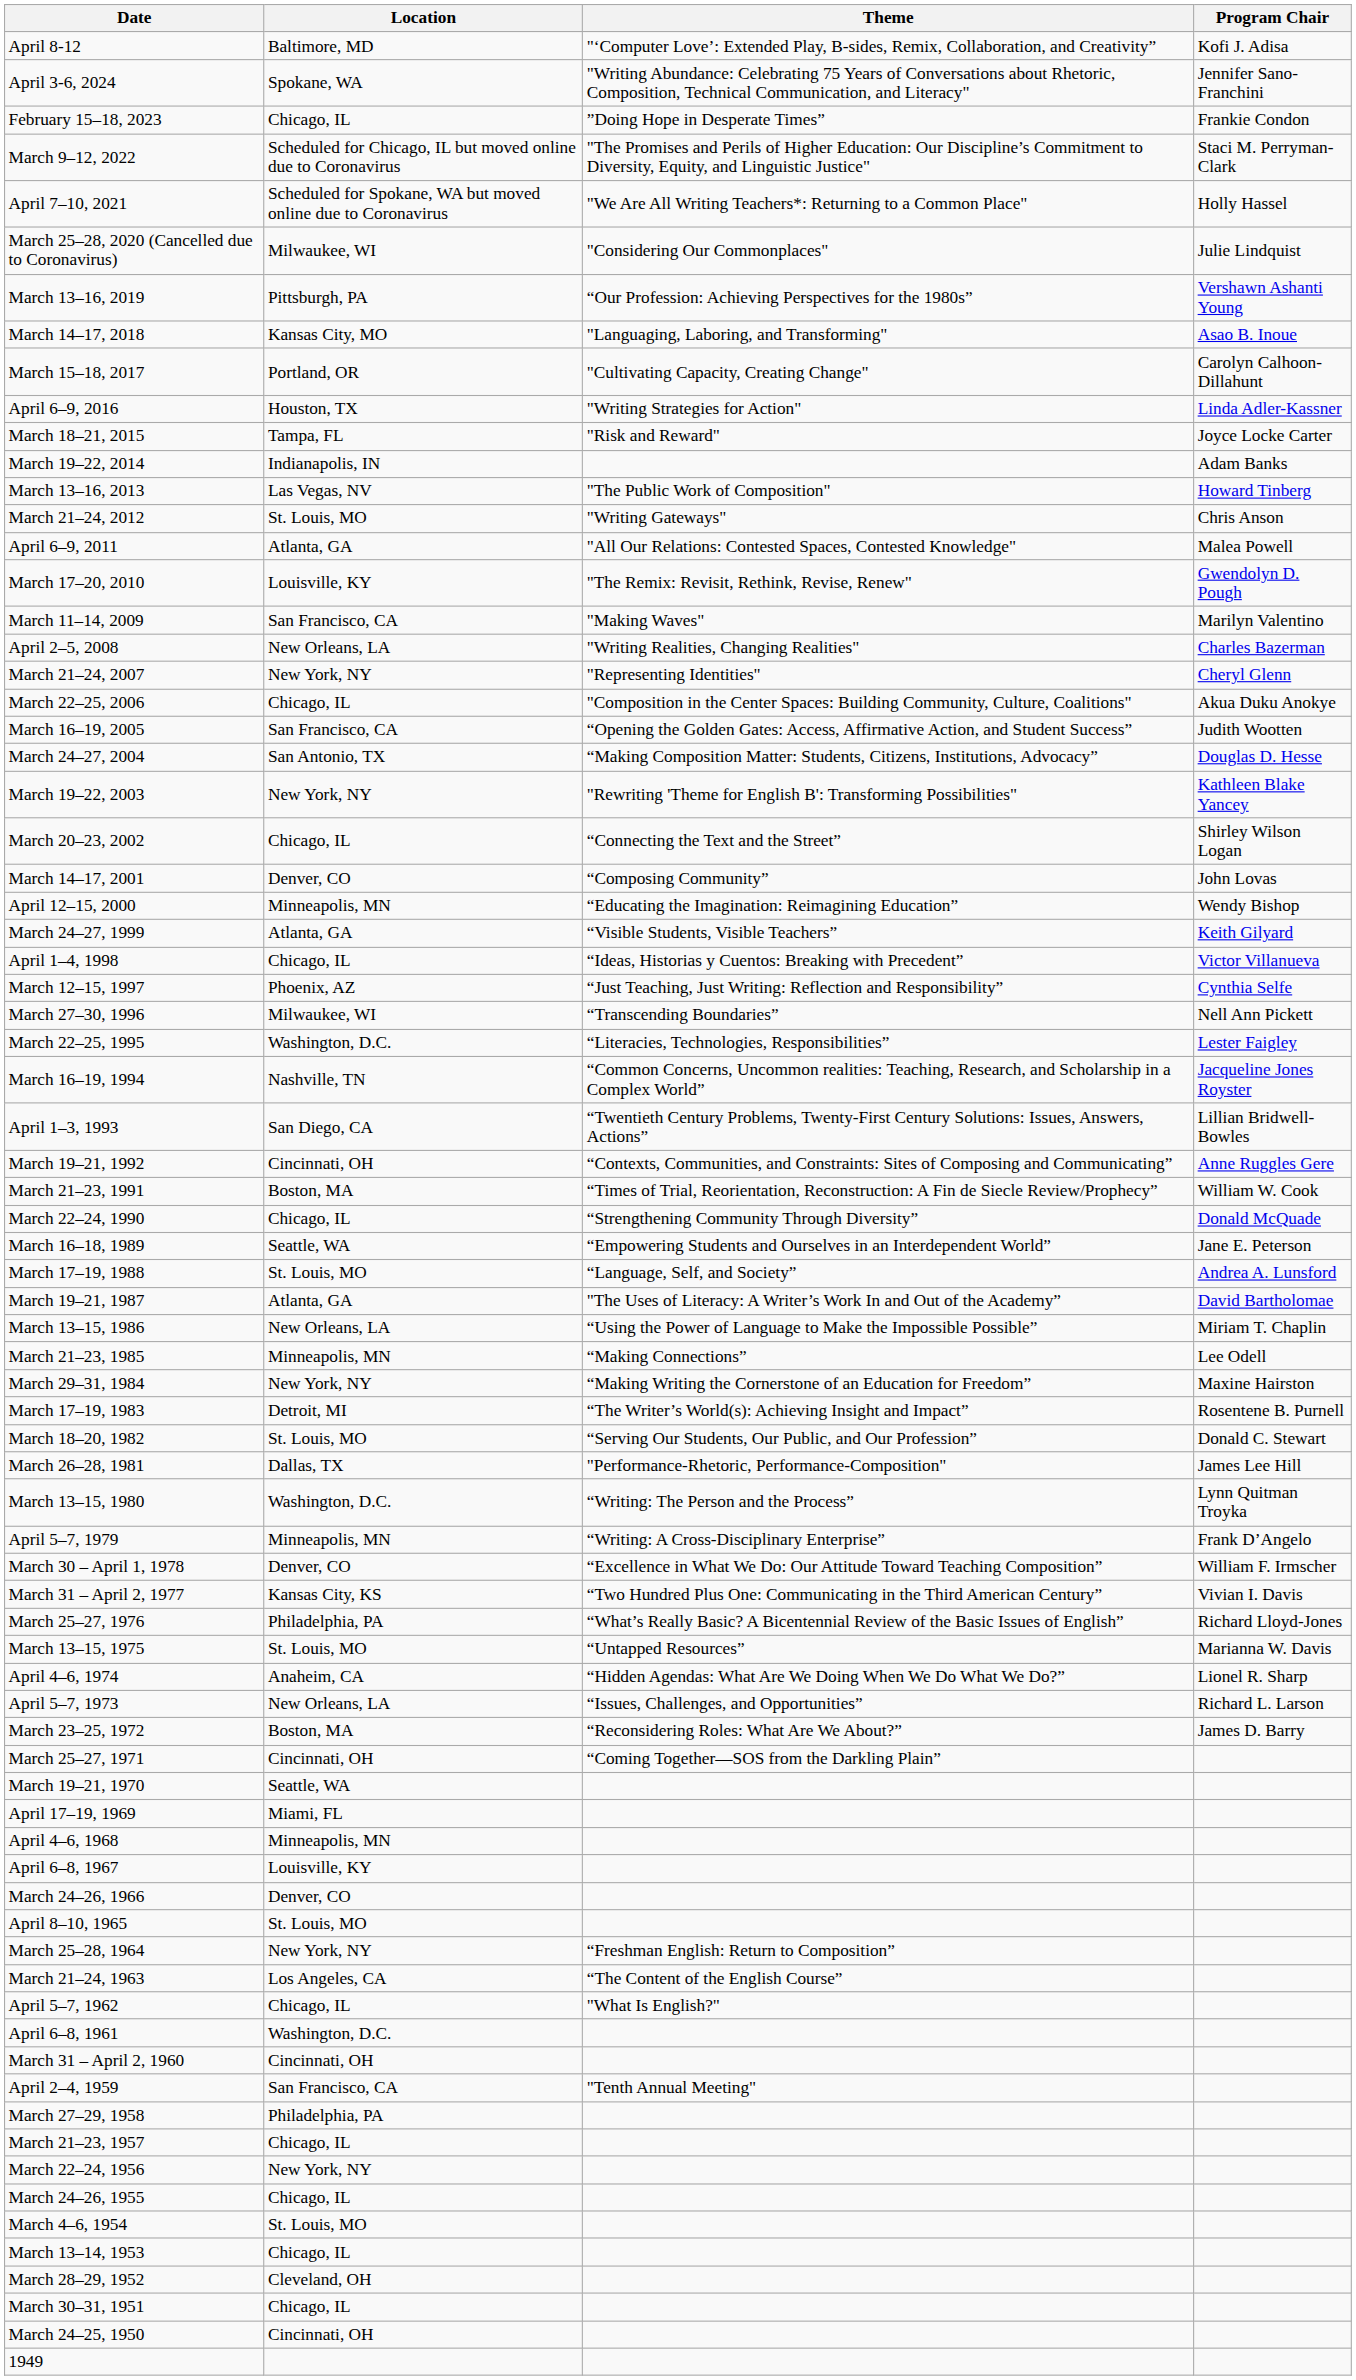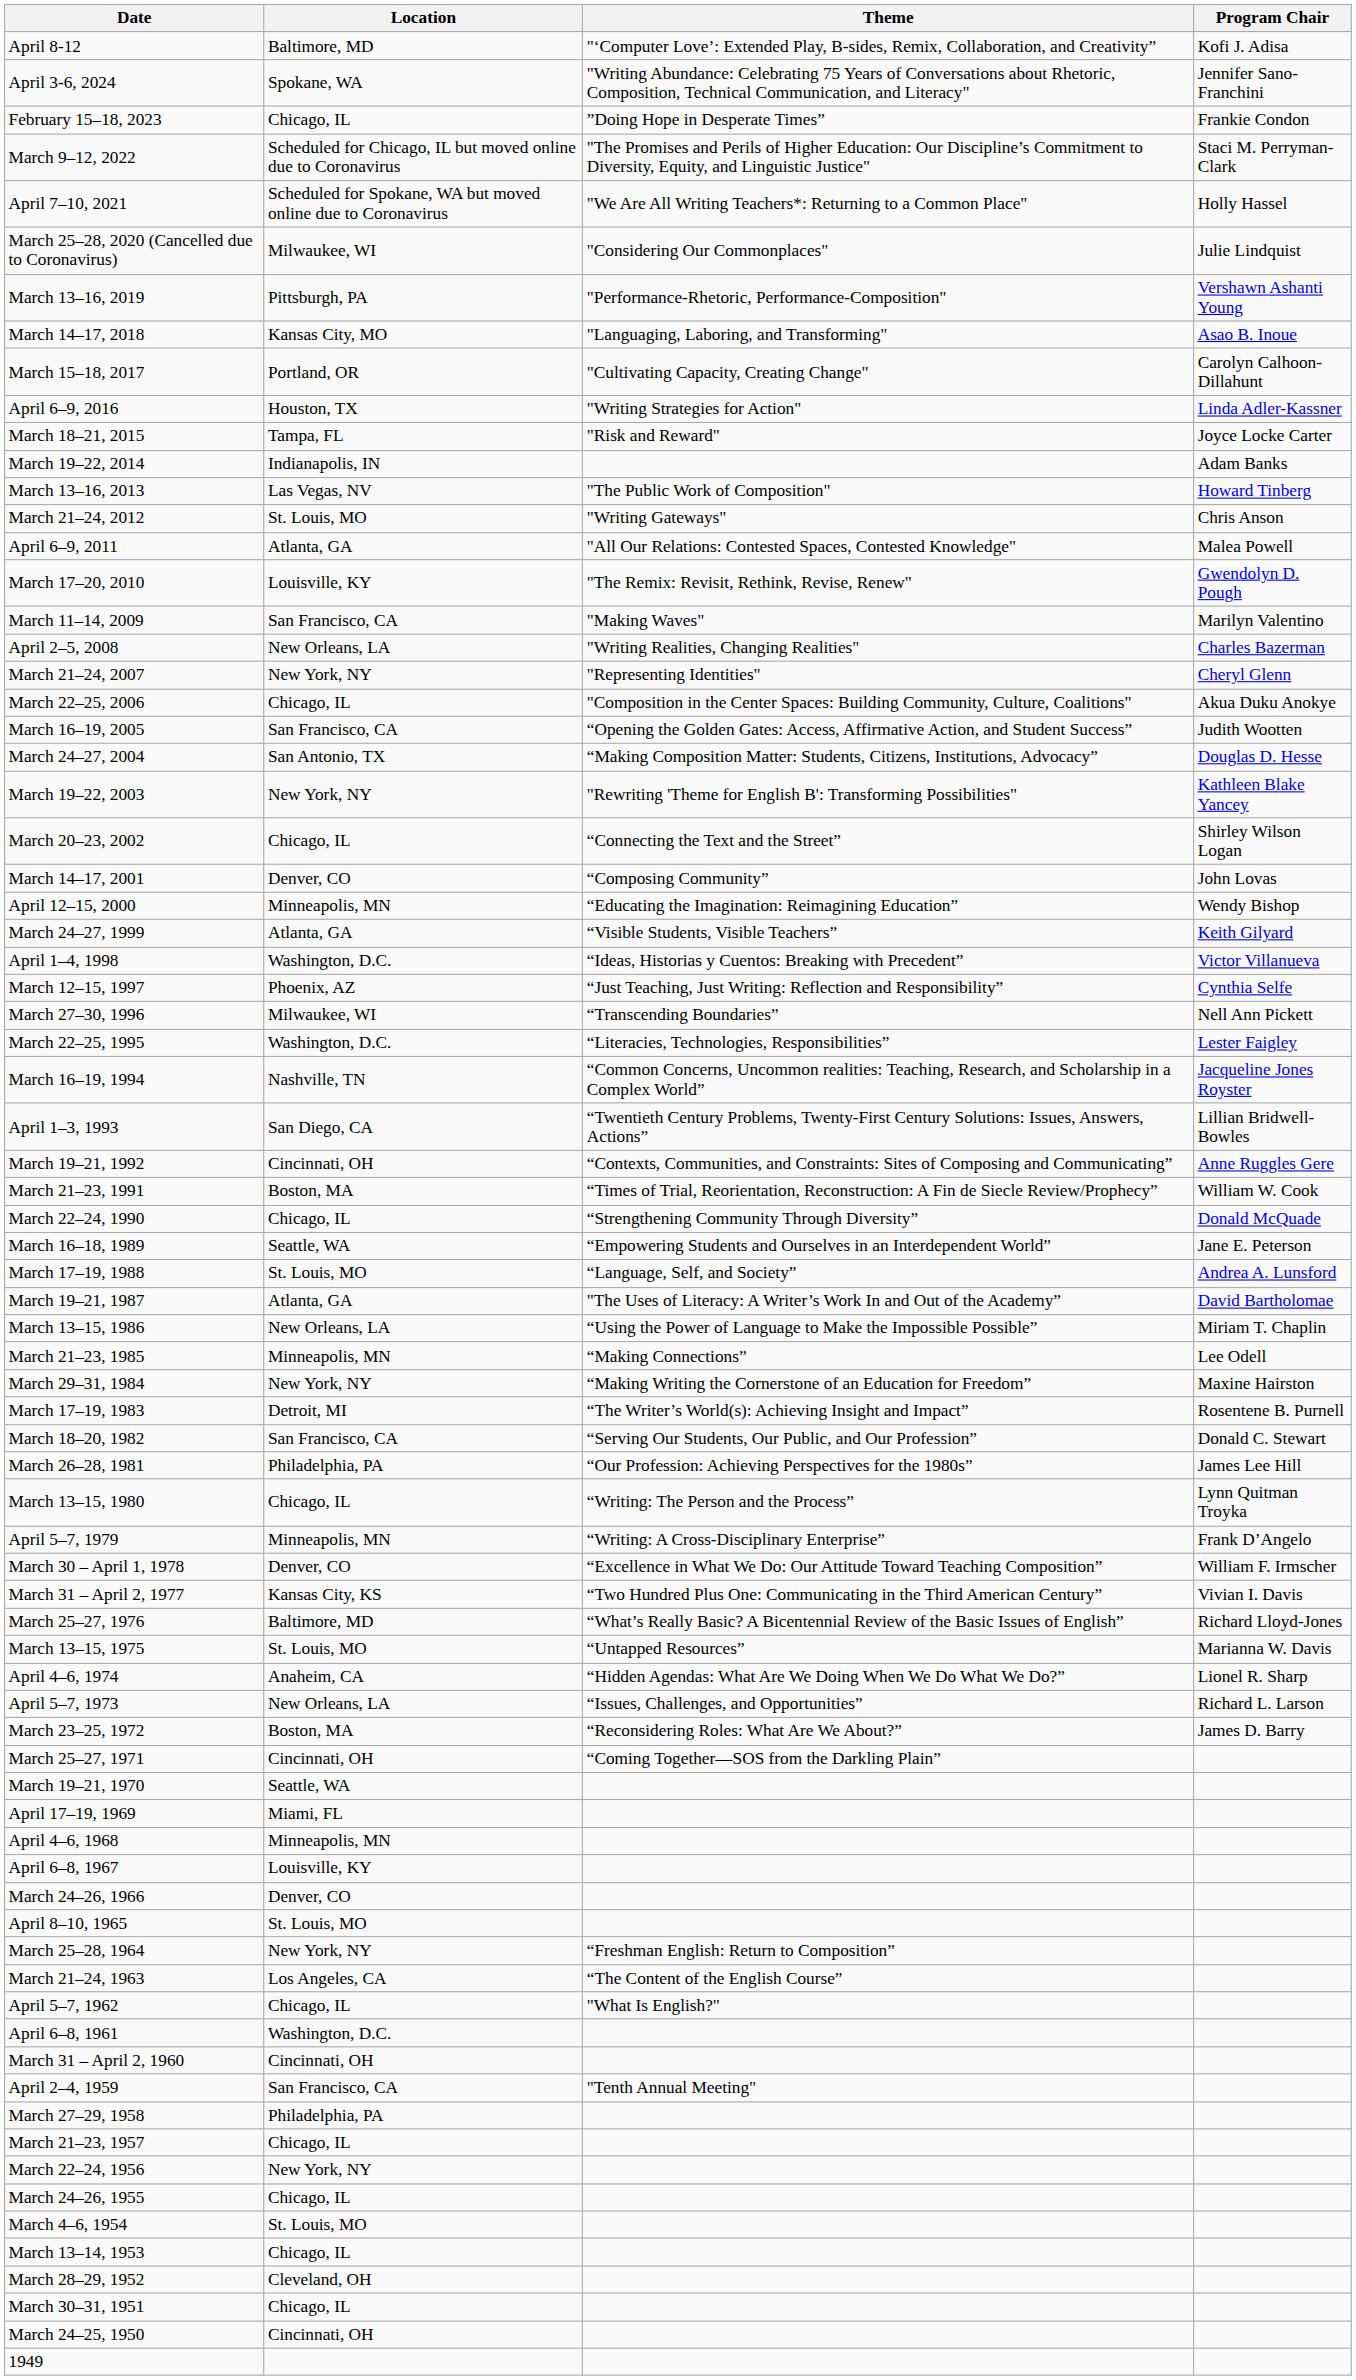 <table class="wikitable mw-collapsible sortable">
 <tr>
 <th>Date</th>
 <th>Location</th>
 <th>Theme</th>
 <th>Program Chair</th>
 </tr>
 <tr>
 <td>April 8-12</td>
 <td>Baltimore, MD</td>
 <td>"‘Computer Love’: Extended Play, B-sides, Remix, Collaboration, and Creativity”</td>
 <td>Kofi J. Adisa</td>
 </tr>
 <tr>
 <td>April 3-6, 2024</td>
 <td>Spokane, WA</td>
 <td>"Writing Abundance: Celebrating 75 Years of Conversations about Rhetoric, Composition, Technical Communication, and Literacy"</td>
 <td>Jennifer Sano-Franchini</td>
 </tr>
 <tr>
 <td>February 15–18, 2023</td>
 <td>Chicago, IL</td>
 <td>”Doing Hope in Desperate Times”</td>
 <td>Frankie Condon</td>
 </tr>
 <tr>
 <td>March 9–12, 2022</td>
 <td>Scheduled for Chicago, IL but moved online due to Coronavirus</td>
 <td>"The Promises and Perils of Higher Education: Our Discipline’s Commitment to Diversity, Equity, and Linguistic Justice"</td>
 <td>Staci M. Perryman-Clark</td>
 </tr>
 <tr>
 <td>April 7–10, 2021</td>
 <td>Scheduled for Spokane, WA but moved online due to Coronavirus</td>
 <td>"We Are All Writing Teachers*: Returning to a Common Place"</td>
 <td>Holly Hassel</td>
 </tr>
 <tr>
 <td>March 25–28, 2020 (Cancelled due to Coronavirus)</td>
 <td>Milwaukee, WI</td>
 <td>"Considering Our Commonplaces"</td>
 <td>Julie Lindquist</td>
 </tr>
 <tr>
 <td>March 13–16, 2019</td>
 <td>Pittsburgh, PA</td>
-<td>“Our Profession: Achieving Perspectives for the 1980s”</td>
+<td>"Performance-Rhetoric, Performance-Composition"</td>
 <td><a href='#'>Vershawn Ashanti Young</a></td>
 </tr>
 <tr>
 <td>March 14–17, 2018</td>
 <td>Kansas City, MO</td>
 <td>"Languaging, Laboring, and Transforming"</td>
 <td><a href='#'>Asao B. Inoue</a></td>
 </tr>
 <tr>
 <td>March 15–18, 2017</td>
 <td>Portland, OR</td>
 <td>"Cultivating Capacity, Creating Change"</td>
 <td>Carolyn Calhoon-Dillahunt</td>
 </tr>
 <tr>
 <td>April 6–9, 2016</td>
 <td>Houston, TX</td>
 <td>"Writing Strategies for Action"</td>
 <td><a href='#'>Linda Adler-Kassner</a></td>
 </tr>
 <tr>
 <td>March 18–21, 2015</td>
 <td>Tampa, FL</td>
 <td>"Risk and Reward"</td>
 <td>Joyce Locke Carter</td>
 </tr>
 <tr>
 <td>March 19–22, 2014</td>
 <td>Indianapolis, IN</td>
 <td></td>
 <td>Adam Banks</td>
 </tr>
 <tr>
 <td>March 13–16, 2013</td>
 <td>Las Vegas, NV</td>
 <td>"The Public Work of Composition"</td>
 <td><a href='#'>Howard Tinberg</a></td>
 </tr>
 <tr>
 <td>March 21–24, 2012</td>
 <td>St. Louis, MO</td>
 <td>"Writing Gateways"</td>
 <td>Chris Anson</td>
 </tr>
 <tr>
 <td>April 6–9, 2011</td>
 <td>Atlanta, GA</td>
 <td>"All Our Relations: Contested Spaces, Contested Knowledge"</td>
 <td>Malea Powell</td>
 </tr>
 <tr>
 <td>March 17–20, 2010</td>
 <td>Louisville, KY</td>
 <td>"The Remix: Revisit, Rethink, Revise, Renew"</td>
 <td><a href='#'>Gwendolyn D. Pough</a></td>
 </tr>
 <tr>
 <td>March 11–14, 2009</td>
 <td>San Francisco, CA</td>
 <td>"Making Waves"</td>
 <td>Marilyn Valentino</td>
 </tr>
 <tr>
 <td>April 2–5, 2008</td>
 <td>New Orleans, LA</td>
 <td>"Writing Realities, Changing Realities"</td>
 <td><a href='#'>Charles Bazerman</a></td>
 </tr>
 <tr>
 <td>March 21–24, 2007</td>
 <td>New York, NY</td>
 <td>"Representing Identities"</td>
 <td><a href='#'>Cheryl Glenn</a></td>
 </tr>
 <tr>
 <td>March 22–25, 2006</td>
 <td>Chicago, IL</td>
 <td>"Composition in the Center Spaces: Building Community, Culture, Coalitions"</td>
 <td>Akua Duku Anokye</td>
 </tr>
 <tr>
 <td>March 16–19, 2005</td>
 <td>San Francisco, CA</td>
 <td>“Opening the Golden Gates: Access, Affirmative Action, and Student Success”</td>
 <td>Judith Wootten</td>
 </tr>
 <tr>
 <td>March 24–27, 2004</td>
 <td>San Antonio, TX</td>
 <td>“Making Composition Matter:  Students, Citizens, Institutions, Advocacy”</td>
 <td><a href='#'>Douglas D. Hesse</a></td>
 </tr>
 <tr>
 <td>March 19–22, 2003</td>
 <td>New York, NY</td>
 <td>"Rewriting 'Theme for English B': Transforming Possibilities"</td>
 <td><a href='#'>Kathleen Blake Yancey</a></td>
 </tr>
 <tr>
 <td>March 20–23, 2002</td>
 <td>Chicago, IL</td>
 <td>“Connecting the Text and the Street”</td>
 <td>Shirley Wilson Logan</td>
 </tr>
 <tr>
 <td>March 14–17, 2001</td>
 <td>Denver, CO</td>
 <td>“Composing Community”</td>
 <td>John Lovas</td>
 </tr>
 <tr>
 <td>April 12–15, 2000</td>
 <td>Minneapolis, MN</td>
 <td>“Educating the Imagination: Reimagining Education”</td>
 <td>Wendy Bishop</td>
 </tr>
 <tr>
 <td>March 24–27, 1999</td>
 <td>Atlanta, GA</td>
 <td>“Visible Students, Visible Teachers”</td>
 <td><a href='#'>Keith Gilyard</a></td>
 </tr>
 <tr>
 <td>April 1–4, 1998</td>
-<td>Chicago, IL</td>
+<td>Washington, D.C.</td>
 <td>“Ideas, Historias y Cuentos: Breaking with Precedent”</td>
 <td><a href='#'>Victor Villanueva</a></td>
 </tr>
 <tr>
 <td>March 12–15, 1997</td>
 <td>Phoenix, AZ</td>
 <td>“Just Teaching, Just Writing: Reflection and Responsibility”</td>
 <td><a href='#'>Cynthia Selfe</a></td>
 </tr>
 <tr>
 <td>March 27–30, 1996</td>
 <td>Milwaukee, WI</td>
 <td>“Transcending Boundaries”</td>
 <td>Nell Ann Pickett</td>
 </tr>
 <tr>
 <td>March 22–25, 1995</td>
 <td>Washington, D.C.</td>
 <td>“Literacies, Technologies, Responsibilities”</td>
 <td><a href='#'>Lester Faigley</a></td>
 </tr>
 <tr>
 <td>March 16–19, 1994</td>
 <td>Nashville, TN</td>
 <td>“Common Concerns, Uncommon realities: Teaching, Research, and Scholarship in a Complex World”</td>
 <td><a href='#'>Jacqueline Jones Royster</a></td>
 </tr>
 <tr>
 <td>April 1–3, 1993</td>
 <td>San Diego, CA</td>
 <td>“Twentieth Century Problems, Twenty-First Century Solutions: Issues, Answers, Actions”</td>
 <td>Lillian Bridwell-Bowles</td>
 </tr>
 <tr>
 <td>March 19–21, 1992</td>
 <td>Cincinnati, OH</td>
 <td>“Contexts, Communities, and Constraints: Sites of Composing and Communicating”</td>
 <td><a href='#'>Anne Ruggles Gere</a></td>
 </tr>
 <tr>
 <td>March 21–23, 1991</td>
 <td>Boston, MA</td>
 <td>“Times of Trial, Reorientation, Reconstruction: A Fin de Siecle Review/Prophecy”</td>
 <td>William W. Cook</td>
 </tr>
 <tr>
 <td>March 22–24, 1990</td>
 <td>Chicago, IL</td>
 <td>“Strengthening Community Through Diversity”</td>
 <td><a href='#'>Donald McQuade</a></td>
 </tr>
 <tr>
 <td>March 16–18, 1989</td>
 <td>Seattle, WA</td>
 <td>“Empowering Students and Ourselves in an Interdependent World”</td>
 <td>Jane E. Peterson</td>
 </tr>
 <tr>
 <td>March 17–19, 1988</td>
 <td>St. Louis, MO</td>
 <td>“Language, Self, and Society”</td>
 <td><a href='#'>Andrea A. Lunsford</a></td>
 </tr>
 <tr>
 <td>March 19–21, 1987</td>
 <td>Atlanta, GA</td>
 <td>"The Uses of Literacy: A Writer’s Work In and Out of the Academy”</td>
 <td><a href='#'>David Bartholomae</a></td>
 </tr>
 <tr>
 <td>March 13–15, 1986</td>
 <td>New Orleans, LA</td>
 <td>“Using the Power of Language to Make the Impossible Possible”</td>
 <td>Miriam T. Chaplin</td>
 </tr>
 <tr>
 <td>March 21–23, 1985</td>
 <td>Minneapolis, MN</td>
 <td>“Making Connections”</td>
 <td>Lee Odell</td>
 </tr>
 <tr>
 <td>March 29–31, 1984</td>
 <td>New York, NY</td>
 <td>“Making Writing the Cornerstone of an Education for Freedom”</td>
 <td>Maxine Hairston</td>
 </tr>
 <tr>
 <td>March 17–19, 1983</td>
 <td>Detroit, MI</td>
 <td>“The Writer’s World(s): Achieving Insight and Impact”</td>
 <td>Rosentene B. Purnell</td>
 </tr>
 <tr>
 <td>March 18–20, 1982</td>
-<td>St. Louis, MO</td>
+<td>San Francisco, CA</td>
 <td>“Serving Our Students, Our Public, and Our Profession”</td>
 <td>Donald C. Stewart</td>
 </tr>
 <tr>
 <td>March 26–28, 1981</td>
-<td>Dallas, TX</td>
-<td>"Performance-Rhetoric, Performance-Composition"</td>
+<td>Philadelphia, PA</td>
+<td>“Our Profession: Achieving Perspectives for the 1980s”</td>
 <td>James Lee Hill</td>
 </tr>
 <tr>
 <td>March 13–15, 1980</td>
-<td>Washington, D.C.</td>
+<td>Chicago, IL</td>
 <td>“Writing: The Person and the Process”</td>
 <td>Lynn Quitman Troyka</td>
 </tr>
 <tr>
 <td>April 5–7, 1979</td>
 <td>Minneapolis, MN</td>
 <td>“Writing: A Cross-Disciplinary Enterprise”</td>
 <td>Frank D’Angelo</td>
 </tr>
 <tr>
 <td>March 30 – April 1, 1978</td>
 <td>Denver, CO</td>
 <td>“Excellence in What We Do: Our Attitude Toward Teaching Composition”</td>
 <td>William F. Irmscher</td>
 </tr>
 <tr>
 <td>March 31 – April 2, 1977</td>
 <td>Kansas City, KS</td>
 <td>“Two Hundred Plus One: Communicating in the Third American Century”</td>
 <td>Vivian I. Davis</td>
 </tr>
 <tr>
 <td>March 25–27, 1976</td>
-<td>Philadelphia, PA</td>
+<td>Baltimore, MD</td>
 <td>“What’s Really Basic? A Bicentennial Review of the Basic Issues of English”</td>
 <td>Richard Lloyd-Jones</td>
 </tr>
 <tr>
 <td>March 13–15, 1975</td>
 <td>St. Louis, MO</td>
 <td>“Untapped Resources”</td>
 <td>Marianna W. Davis</td>
 </tr>
 <tr>
 <td>April 4–6, 1974</td>
 <td>Anaheim, CA</td>
 <td>“Hidden Agendas: What Are We Doing When We Do What We Do?”</td>
 <td>Lionel R. Sharp</td>
 </tr>
 <tr>
 <td>April 5–7, 1973</td>
 <td>New Orleans, LA</td>
 <td>“Issues, Challenges, and Opportunities”</td>
 <td>Richard L. Larson</td>
 </tr>
 <tr>
 <td>March 23–25, 1972</td>
 <td>Boston, MA</td>
 <td>“Reconsidering Roles: What Are We About?”</td>
 <td>James D. Barry</td>
 </tr>
 <tr>
 <td>March 25–27, 1971</td>
 <td>Cincinnati, OH</td>
 <td>“Coming Together—SOS from the Darkling Plain”</td>
 <td></td>
 </tr>
 <tr>
 <td>March 19–21, 1970</td>
 <td>Seattle, WA</td>
 <td></td>
 <td></td>
 </tr>
 <tr>
 <td>April 17–19, 1969</td>
 <td>Miami, FL</td>
 <td></td>
 <td></td>
 </tr>
 <tr>
 <td>April 4–6, 1968</td>
 <td>Minneapolis, MN</td>
 <td></td>
 <td></td>
 </tr>
 <tr>
 <td>April 6–8, 1967</td>
 <td>Louisville, KY</td>
 <td></td>
 <td></td>
 </tr>
 <tr>
 <td>March 24–26, 1966</td>
 <td>Denver, CO</td>
 <td></td>
 <td></td>
 </tr>
 <tr>
 <td>April 8–10, 1965</td>
 <td>St. Louis, MO</td>
 <td></td>
 <td></td>
 </tr>
 <tr>
 <td>March 25–28, 1964</td>
 <td>New York, NY</td>
 <td>“Freshman English: Return to Composition”</td>
 <td></td>
 </tr>
 <tr>
 <td>March 21–24, 1963</td>
 <td>Los Angeles, CA</td>
 <td>“The Content of the English Course”</td>
 <td></td>
 </tr>
 <tr>
 <td>April 5–7, 1962</td>
 <td>Chicago, IL</td>
 <td>"What Is English?"</td>
 <td></td>
 </tr>
 <tr>
 <td>April 6–8, 1961</td>
 <td>Washington, D.C.</td>
 <td></td>
 <td></td>
 </tr>
 <tr>
 <td>March 31 – April 2, 1960</td>
 <td>Cincinnati, OH</td>
 <td></td>
 <td></td>
 </tr>
 <tr>
 <td>April 2–4, 1959</td>
 <td>San Francisco, CA</td>
 <td>"Tenth Annual Meeting"</td>
 <td></td>
 </tr>
 <tr>
 <td>March 27–29, 1958</td>
 <td>Philadelphia, PA</td>
 <td></td>
 <td></td>
 </tr>
 <tr>
 <td>March 21–23, 1957</td>
 <td>Chicago, IL</td>
 <td></td>
 <td></td>
 </tr>
 <tr>
 <td>March 22–24, 1956</td>
 <td>New York, NY</td>
 <td></td>
 <td></td>
 </tr>
 <tr>
 <td>March 24–26, 1955</td>
 <td>Chicago, IL</td>
 <td></td>
 <td></td>
 </tr>
 <tr>
 <td>March 4–6, 1954</td>
 <td>St. Louis, MO</td>
 <td></td>
 <td></td>
 </tr>
 <tr>
 <td>March 13–14, 1953</td>
 <td>Chicago, IL</td>
 <td></td>
 <td></td>
 </tr>
 <tr>
 <td>March 28–29, 1952</td>
 <td>Cleveland, OH</td>
 <td></td>
 <td></td>
 </tr>
 <tr>
 <td>March 30–31, 1951</td>
 <td>Chicago, IL</td>
 <td></td>
 <td></td>
 </tr>
 <tr>
 <td>March 24–25, 1950</td>
 <td>Cincinnati, OH</td>
 <td></td>
 <td></td>
 </tr>
 <tr>
 <td>1949</td>
 <td></td>
 <td></td>
 <td></td>
 </tr>
 </table>
